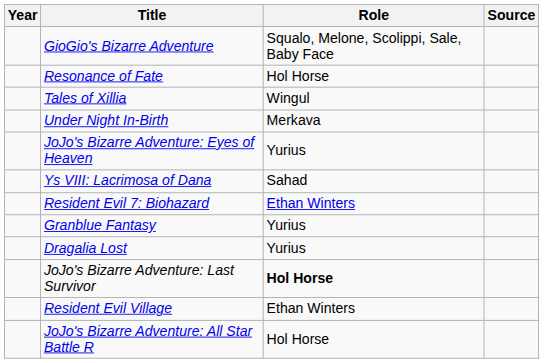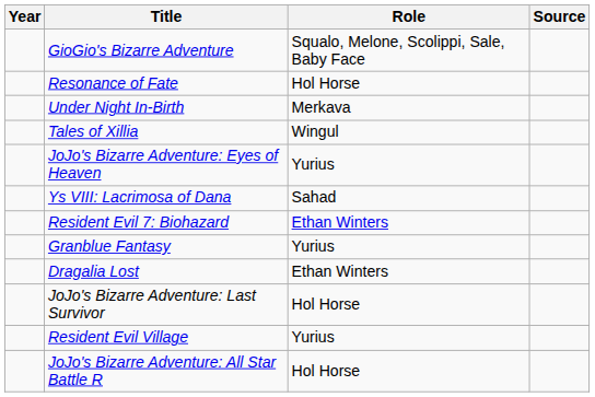 <table class="wikitable sortable plainrowheaders">
 <tr>
 <th>Year</th>
 <th>Title</th>
 <th>Role</th>
 <th class="unsortable">Source</th>
 </tr>
 <tr>
 <td></td>
 <td><em><a href='#'>GioGio's Bizarre Adventure</a></em></td>
 <td>Squalo, Melone, Scolippi, Sale, Baby Face</td>
 <td> </td>
 </tr>
 <tr>
 <td></td>
 <td><em><a href='#'>Resonance of Fate</a></em></td>
 <td>Hol Horse</td>
 <td></td>
 </tr>
 <tr>
 <td></td>
-<td><em><a href='#'>Tales of Xillia</a></em></td>
-<td>Wingul</td>
+<td><em><a href='#'>Under Night In-Birth</a></em></td>
+<td>Merkava</td>
 <td></td>
 </tr>
 <tr>
 <td></td>
-<td><em><a href='#'>Under Night In-Birth</a></em></td>
-<td>Merkava</td>
+<td><em><a href='#'>Tales of Xillia</a></em></td>
+<td>Wingul</td>
 <td></td>
 </tr>
 <tr>
 <td></td>
 <td><em><a href='#'>JoJo's Bizarre Adventure: Eyes of Heaven</a></em></td>
 <td>Yurius</td>
 <td></td>
 </tr>
 <tr>
 <td></td>
 <td><em><a href='#'>Ys VIII: Lacrimosa of Dana</a></em></td>
 <td>Sahad</td>
 <td></td>
 </tr>
 <tr>
 <td></td>
 <td><em><a href='#'>Resident Evil 7: Biohazard</a></em></td>
 <td><a href='#'>Ethan Winters</a></td>
 <td></td>
 </tr>
 <tr>
 <td></td>
 <td><em><a href='#'>Granblue Fantasy</a></em></td>
 <td>Yurius</td>
 <td></td>
 </tr>
 <tr>
 <td></td>
 <td><em><a href='#'>Dragalia Lost</a></em></td>
-<td>Yurius</td>
+<td>Ethan Winters</td>
 <td></td>
 </tr>
 <tr>
 <td></td>
 <td><em>JoJo's Bizarre Adventure: Last Survivor</em></td>
-<td><strong>Hol Horse</strong></td>
+<td>Hol Horse</td>
 <td></td>
 </tr>
 <tr>
 <td></td>
 <td><em><a href='#'>Resident Evil Village</a></em></td>
-<td>Ethan Winters</td>
+<td>Yurius</td>
 <td></td>
 </tr>
 <tr>
 <td></td>
 <td><em><a href='#'>JoJo's Bizarre Adventure: All Star Battle R</a></em></td>
 <td>Hol Horse</td>
 <td></td>
 </tr>
 </table>
